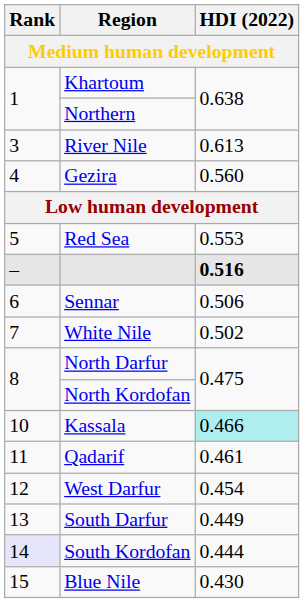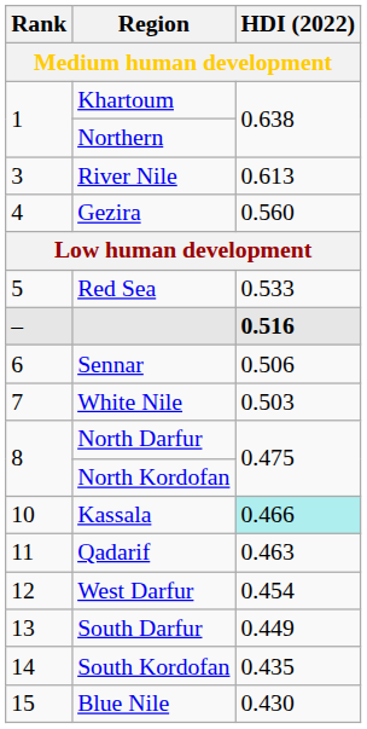 <table class="wikitable sortable">
 <tr>
 <th>Rank</th>
 <th>Region</th>
 <th>HDI (2022)</th>
 </tr>
 <tr>
 <th style="color:#fc0;" colspan="4">Medium human development</th>
 </tr>
 <tr>
 <td rowspan="2">1</td>
 <td><a href='#'>Khartoum</a></td>
 <td rowspan="2">0.638</td>
 </tr>
 <tr>
 <td><a href='#'>Northern</a></td>
 </tr>
 <tr>
 <td>3</td>
 <td><a href='#'>River Nile</a></td>
 <td>0.613</td>
 </tr>
 <tr>
 <td>4</td>
 <td><a href='#'>Gezira</a></td>
 <td>0.560</td>
 </tr>
 <tr>
 <th style="color:#900;" colspan="4">Low human development</th>
 </tr>
 <tr>
 <td>5</td>
 <td><a href='#'>Red Sea</a></td>
-<td>0.553</td>
+<td>0.533</td>
 </tr>
 <tr style="background:#e6e6e6">
 <td>–</td>
 <td><strong></strong></td>
 <td><strong>0.516</strong></td>
 </tr>
 <tr>
 <td>6</td>
 <td><a href='#'>Sennar</a></td>
 <td>0.506</td>
 </tr>
 <tr>
 <td>7</td>
 <td><a href='#'>White Nile</a></td>
-<td>0.502</td>
+<td>0.503</td>
 </tr>
 <tr>
 <td rowspan="2">8</td>
 <td><a href='#'>North Darfur</a></td>
 <td rowspan="2">0.475</td>
 </tr>
 <tr>
 <td><a href='#'>North Kordofan</a></td>
 </tr>
 <tr>
 <td>10</td>
 <td><a href='#'>Kassala</a></td>
 <td style="background: paleturquoise;">0.466</td>
 </tr>
 <tr>
 <td>11</td>
 <td><a href='#'>Qadarif</a></td>
-<td>0.461</td>
+<td>0.463</td>
 </tr>
 <tr>
 <td>12</td>
 <td><a href='#'>West Darfur</a></td>
 <td>0.454</td>
 </tr>
 <tr>
 <td>13</td>
 <td><a href='#'>South Darfur</a></td>
 <td>0.449</td>
 </tr>
 <tr>
-<td style="background: lavender;">14</td>
+<td>14</td>
 <td><a href='#'>South Kordofan</a></td>
-<td>0.444</td>
+<td>0.435</td>
 </tr>
 <tr>
 <td>15</td>
 <td><a href='#'>Blue Nile</a></td>
 <td>0.430</td>
 </tr>
 </table>
